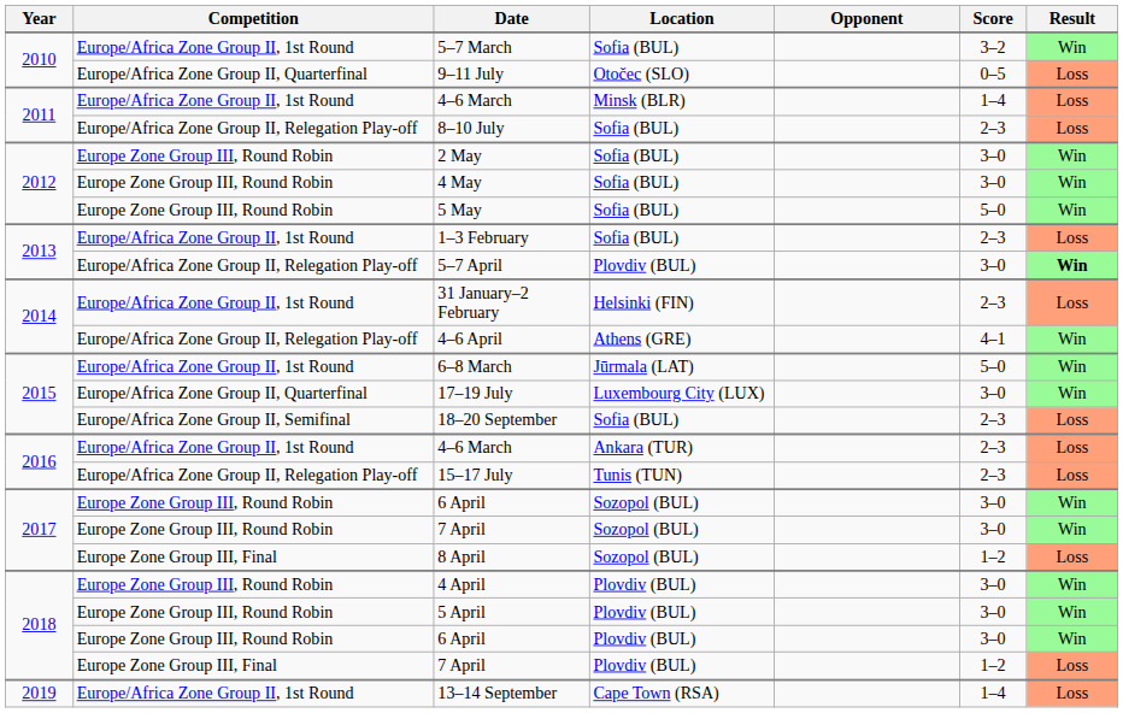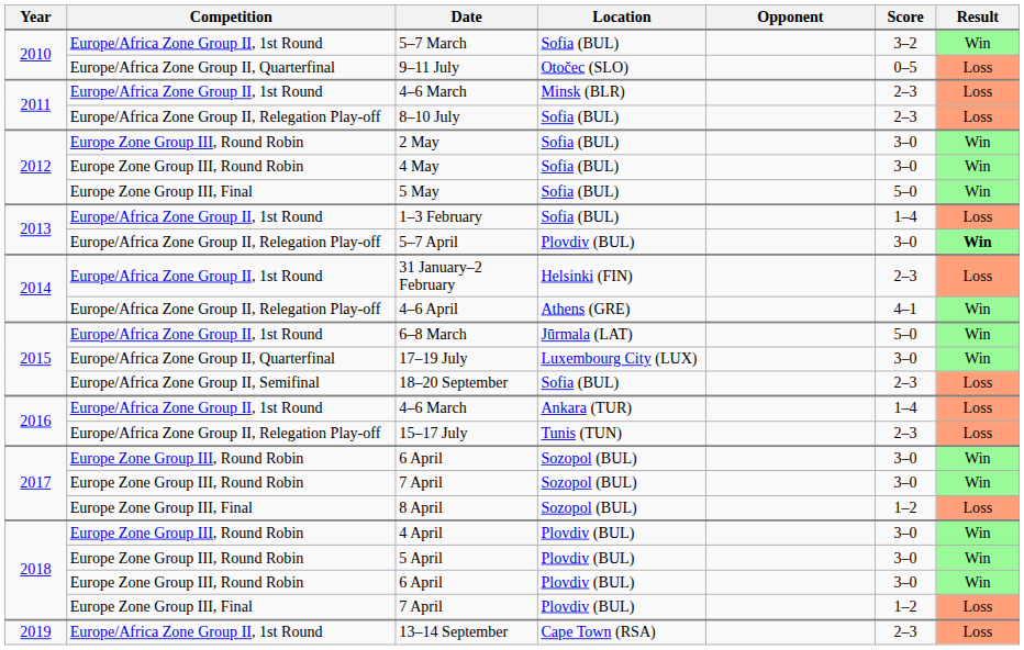 <table class="wikitable collapsible collapsed" width="1050">
 <tr>
 <th width="50">Year</th>
 <th width="300">Competition</th>
 <th width="125">Date</th>
 <th width="150">Location</th>
 <th width="150">Opponent</th>
 <th width="50">Score</th>
 <th width="70">Result</th>
 </tr>
 <tr style="border-top:2px solid gray;">
 <td align="center" rowspan="2"><a href='#'>2010</a></td>
 <td><a href='#'>Europe/Africa Zone Group II</a>, 1st Round</td>
 <td>5–7 March</td>
 <td><a href='#'>Sofia</a> (BUL)</td>
 <td></td>
 <td align="center">3–2</td>
 <td align="center" bgcolor="#98FB98">Win</td>
 </tr>
 <tr>
 <td>Europe/Africa Zone Group II, Quarterfinal</td>
 <td>9–11 July</td>
 <td><a href='#'>Otočec</a> (SLO)</td>
 <td></td>
 <td align="center">0–5</td>
 <td align="center" bgcolor="#FFA07A">Loss</td>
 </tr>
 <tr style="border-top:2px solid gray;">
 <td align="center" rowspan="2"><a href='#'>2011</a></td>
 <td><a href='#'>Europe/Africa Zone Group II</a>, 1st Round</td>
 <td>4–6 March</td>
 <td><a href='#'>Minsk</a> (BLR)</td>
 <td></td>
-<td align="center">1–4</td>
+<td align="center">2–3</td>
 <td align="center" bgcolor="#FFA07A">Loss</td>
 </tr>
 <tr>
 <td>Europe/Africa Zone Group II, Relegation Play-off</td>
 <td>8–10 July</td>
 <td><a href='#'>Sofia</a> (BUL)</td>
 <td></td>
 <td align="center">2–3</td>
 <td align="center" bgcolor="#FFA07A">Loss</td>
 </tr>
 <tr style="border-top:2px solid gray;">
 <td align="center" rowspan="3"><a href='#'>2012</a></td>
 <td><a href='#'>Europe Zone Group III</a>, Round Robin</td>
 <td>2 May</td>
 <td><a href='#'>Sofia</a> (BUL)</td>
 <td></td>
 <td align="center">3–0</td>
 <td align="center" bgcolor="#98FB98">Win</td>
 </tr>
 <tr>
 <td>Europe Zone Group III, Round Robin</td>
 <td>4 May</td>
 <td><a href='#'>Sofia</a> (BUL)</td>
 <td></td>
 <td align="center">3–0</td>
 <td align="center" bgcolor="#98FB98">Win</td>
 </tr>
 <tr>
-<td>Europe Zone Group III, Round Robin</td>
+<td>Europe Zone Group III, Final</td>
 <td>5 May</td>
 <td><a href='#'>Sofia</a> (BUL)</td>
 <td></td>
 <td align="center">5–0</td>
 <td align="center" bgcolor="#98FB98">Win</td>
 </tr>
 <tr style="border-top:2px solid gray;">
 <td align="center" rowspan="2"><a href='#'>2013</a></td>
 <td><a href='#'>Europe/Africa Zone Group II</a>, 1st Round</td>
 <td>1–3 February</td>
 <td><a href='#'>Sofia</a> (BUL)</td>
 <td></td>
-<td align="center">2–3</td>
+<td align="center">1–4</td>
 <td align="center" bgcolor="#FFA07A">Loss</td>
 </tr>
 <tr>
 <td>Europe/Africa Zone Group II, Relegation Play-off</td>
 <td>5–7 April</td>
 <td><a href='#'>Plovdiv</a> (BUL)</td>
 <td></td>
 <td align="center">3–0</td>
 <td align="center" bgcolor="#98FB98"><strong>Win</strong></td>
 </tr>
 <tr style="border-top:2px solid gray;">
 <td align="center" rowspan="2"><a href='#'>2014</a></td>
 <td><a href='#'>Europe/Africa Zone Group II</a>, 1st Round</td>
 <td>31 January–2 February</td>
 <td><a href='#'>Helsinki</a> (FIN)</td>
 <td></td>
 <td align="center">2–3</td>
 <td align="center" bgcolor="#FFA07A">Loss</td>
 </tr>
 <tr>
 <td>Europe/Africa Zone Group II, Relegation Play-off</td>
 <td>4–6 April</td>
 <td><a href='#'>Athens</a> (GRE)</td>
 <td></td>
 <td align="center">4–1</td>
 <td align="center" bgcolor="#98FB98">Win</td>
 </tr>
 <tr style="border-top:2px solid gray;">
 <td align="center" rowspan="3"><a href='#'>2015</a></td>
 <td><a href='#'>Europe/Africa Zone Group II</a>, 1st Round</td>
 <td>6–8 March</td>
 <td><a href='#'>Jūrmala</a> (LAT)</td>
 <td></td>
 <td align="center">5–0</td>
 <td align="center" bgcolor="#98FB98">Win</td>
 </tr>
 <tr>
 <td>Europe/Africa Zone Group II, Quarterfinal</td>
 <td>17–19 July</td>
 <td><a href='#'>Luxembourg City</a> (LUX)</td>
 <td></td>
 <td align="center">3–0</td>
 <td align="center" bgcolor="#98FB98">Win</td>
 </tr>
 <tr>
 <td>Europe/Africa Zone Group II, Semifinal</td>
 <td>18–20 September</td>
 <td><a href='#'>Sofia</a> (BUL)</td>
 <td></td>
 <td align="center">2–3</td>
 <td align="center" bgcolor="#FFA07A">Loss</td>
 </tr>
 <tr>
 </tr>
 <tr style="border-top:2px solid gray;">
 <td align="center" rowspan="2"><a href='#'>2016</a></td>
 <td><a href='#'>Europe/Africa Zone Group II</a>, 1st Round</td>
 <td>4–6 March</td>
 <td><a href='#'>Ankara</a> (TUR)</td>
 <td></td>
-<td align="center">2–3</td>
+<td align="center">1–4</td>
 <td align="center" bgcolor="#FFA07A">Loss</td>
 </tr>
 <tr>
 <td>Europe/Africa Zone Group II, Relegation Play-off</td>
 <td>15–17 July</td>
 <td><a href='#'>Tunis</a> (TUN)</td>
 <td></td>
 <td align="center">2–3</td>
 <td align="center" bgcolor="#FFA07A">Loss</td>
 </tr>
 <tr style="border-top:2px solid gray;">
 <td align="center" rowspan="3"><a href='#'>2017</a></td>
 <td><a href='#'>Europe Zone Group III</a>, Round Robin</td>
 <td>6 April</td>
 <td><a href='#'>Sozopol</a> (BUL)</td>
 <td></td>
 <td align="center">3–0</td>
 <td align="center" bgcolor="#98FB98">Win</td>
 </tr>
 <tr>
 <td>Europe Zone Group III, Round Robin</td>
 <td>7 April</td>
 <td><a href='#'>Sozopol</a> (BUL)</td>
 <td></td>
 <td align="center">3–0</td>
 <td align="center" bgcolor="#98FB98">Win</td>
 </tr>
 <tr>
 <td>Europe Zone Group III, Final</td>
 <td>8 April</td>
 <td><a href='#'>Sozopol</a> (BUL)</td>
 <td></td>
 <td align="center">1–2</td>
 <td align="center" bgcolor="#FFA07A">Loss</td>
 </tr>
 <tr style="border-top:2px solid gray;">
 <td align="center" rowspan="4"><a href='#'>2018</a></td>
 <td><a href='#'>Europe Zone Group III</a>, Round Robin</td>
 <td>4 April</td>
 <td><a href='#'>Plovdiv</a> (BUL)</td>
 <td></td>
 <td align="center">3–0</td>
 <td align="center" bgcolor="#98FB98">Win</td>
 </tr>
 <tr>
 <td>Europe Zone Group III, Round Robin</td>
 <td>5 April</td>
 <td><a href='#'>Plovdiv</a> (BUL)</td>
 <td></td>
 <td align="center">3–0</td>
 <td align="center" bgcolor="#98FB98">Win</td>
 </tr>
 <tr>
 <td>Europe Zone Group III, Round Robin</td>
 <td>6 April</td>
 <td><a href='#'>Plovdiv</a> (BUL)</td>
 <td></td>
 <td align="center">3–0</td>
 <td align="center" bgcolor="#98FB98">Win</td>
 </tr>
 <tr>
 <td>Europe Zone Group III, Final</td>
 <td>7 April</td>
 <td><a href='#'>Plovdiv</a> (BUL)</td>
 <td></td>
 <td align="center">1–2</td>
 <td align="center" bgcolor="#FFA07A">Loss</td>
 </tr>
 <tr style="border-top:2px solid gray;">
 <td align="center"><a href='#'>2019</a></td>
 <td><a href='#'>Europe/Africa Zone Group II</a>, 1st Round</td>
 <td>13–14 September</td>
 <td><a href='#'>Cape Town</a> (RSA)</td>
 <td></td>
-<td align="center">1–4</td>
+<td align="center">2–3</td>
 <td align="center" bgcolor="#FFA07A">Loss</td>
 </tr>
 </table>
